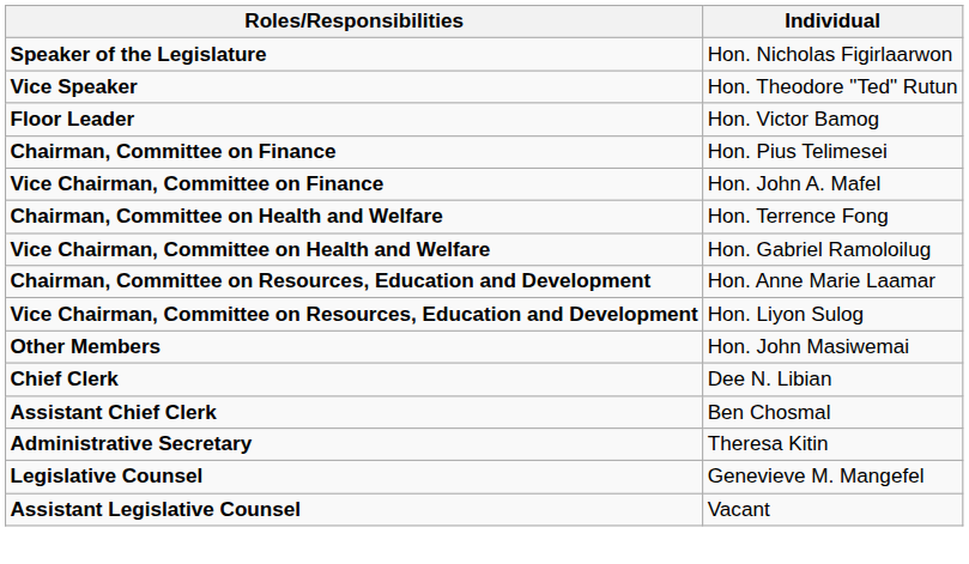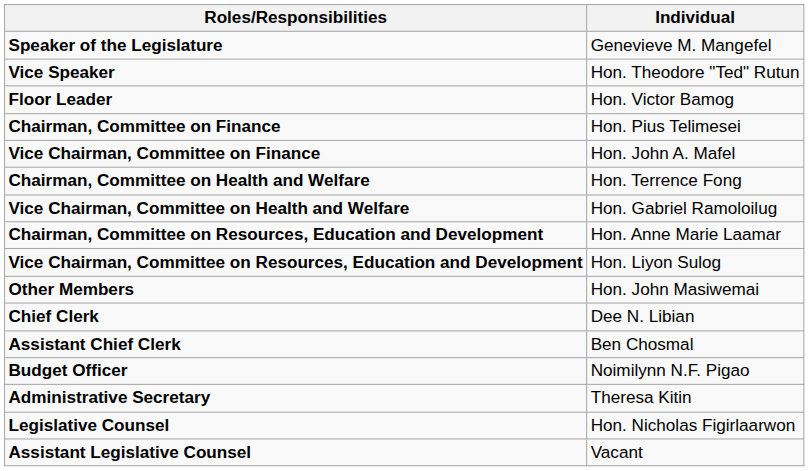 <table class="wikitable">
 <tr>
 <th>Roles/Responsibilities</th>
 <th>Individual</th>
 </tr>
 <tr>
 <td><strong>Speaker of the Legislature</strong></td>
-<td>Hon. Nicholas Figirlaarwon</td>
+<td>Genevieve M. Mangefel</td>
 </tr>
 <tr>
 <td><strong>Vice Speaker</strong></td>
 <td>Hon. Theodore "Ted" Rutun</td>
 </tr>
 <tr>
 <td><strong>Floor Leader</strong></td>
 <td>Hon. Victor Bamog</td>
 </tr>
 <tr>
 <td><strong>Chairman, Committee on Finance</strong></td>
 <td>Hon. Pius Telimesei</td>
 </tr>
 <tr>
 <td><strong>Vice Chairman, Committee on Finance</strong></td>
 <td>Hon. John A. Mafel</td>
 </tr>
 <tr>
 <td><strong>Chairman, Committee on Health and Welfare</strong></td>
 <td>Hon. Terrence Fong</td>
 </tr>
 <tr>
 <td><strong>Vice Chairman, Committee on Health and Welfare</strong></td>
 <td>Hon. Gabriel Ramoloilug</td>
 </tr>
 <tr>
 <td><strong>Chairman, Committee on Resources, Education and Development</strong></td>
 <td>Hon. Anne Marie Laamar</td>
 </tr>
 <tr>
 <td><strong>Vice Chairman, Committee on Resources, Education and Development</strong></td>
 <td>Hon. Liyon Sulog</td>
 </tr>
 <tr>
 <td><strong>Other Members</strong></td>
 <td>Hon. John Masiwemai</td>
 </tr>
 <tr>
 <td><strong>Chief Clerk</strong></td>
 <td>Dee N. Libian</td>
 </tr>
 <tr>
 <td><strong>Assistant Chief Clerk</strong></td>
 <td>Ben Chosmal</td>
 </tr>
 <tr>
+<td><strong>Budget Officer</strong></td>
+<td>Noimilynn N.F. Pigao</td>
+</tr>
+<tr>
 <td><strong>Administrative Secretary</strong></td>
 <td>Theresa Kitin</td>
 </tr>
 <tr>
 <td><strong>Legislative Counsel</strong></td>
-<td>Genevieve M. Mangefel</td>
+<td>Hon. Nicholas Figirlaarwon</td>
 </tr>
 <tr>
 <td><strong>Assistant Legislative Counsel</strong></td>
 <td>Vacant</td>
 </tr>
 </table>
